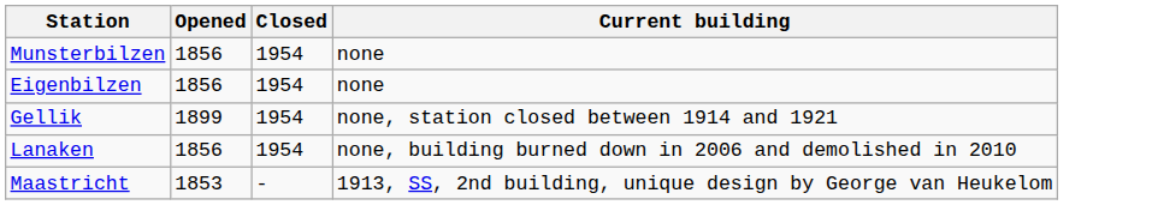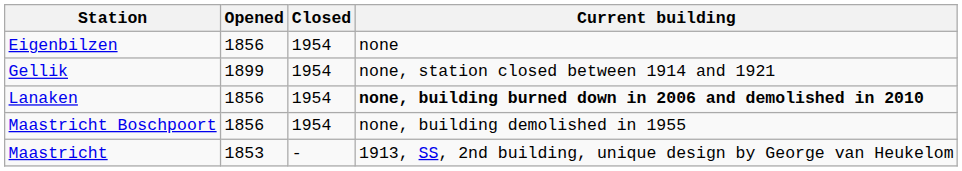 <table class="wikitable">
 <tr>
 <th>Station</th>
 <th>Opened</th>
 <th>Closed</th>
 <th>Current building</th>
-</tr>
-<tr>
-<td><a href='#'>Munsterbilzen</a></td>
-<td>1856</td>
-<td>1954</td>
-<td>none</td>
 </tr>
 <tr>
 <td><a href='#'>Eigenbilzen</a></td>
 <td>1856</td>
 <td>1954</td>
 <td>none</td>
 </tr>
 <tr>
 <td><a href='#'>Gellik</a></td>
 <td>1899</td>
 <td>1954</td>
 <td>none, station closed between 1914 and 1921</td>
 </tr>
 <tr>
 <td><a href='#'>Lanaken</a></td>
 <td>1856</td>
 <td>1954</td>
-<td>none, building burned down in 2006 and demolished in 2010</td>
+<td><strong>none, building burned down in 2006 and demolished in 2010</strong></td>
+</tr>
+<tr>
+<td><a href='#'>Maastricht Boschpoort</a></td>
+<td>1856</td>
+<td>1954</td>
+<td>none, building demolished in 1955</td>
 </tr>
 <tr>
 <td><a href='#'>Maastricht</a></td>
 <td>1853</td>
 <td>-</td>
 <td>1913, <a href='#'>SS</a>, 2nd building, unique design by George van Heukelom</td>
 </tr>
 </table>
